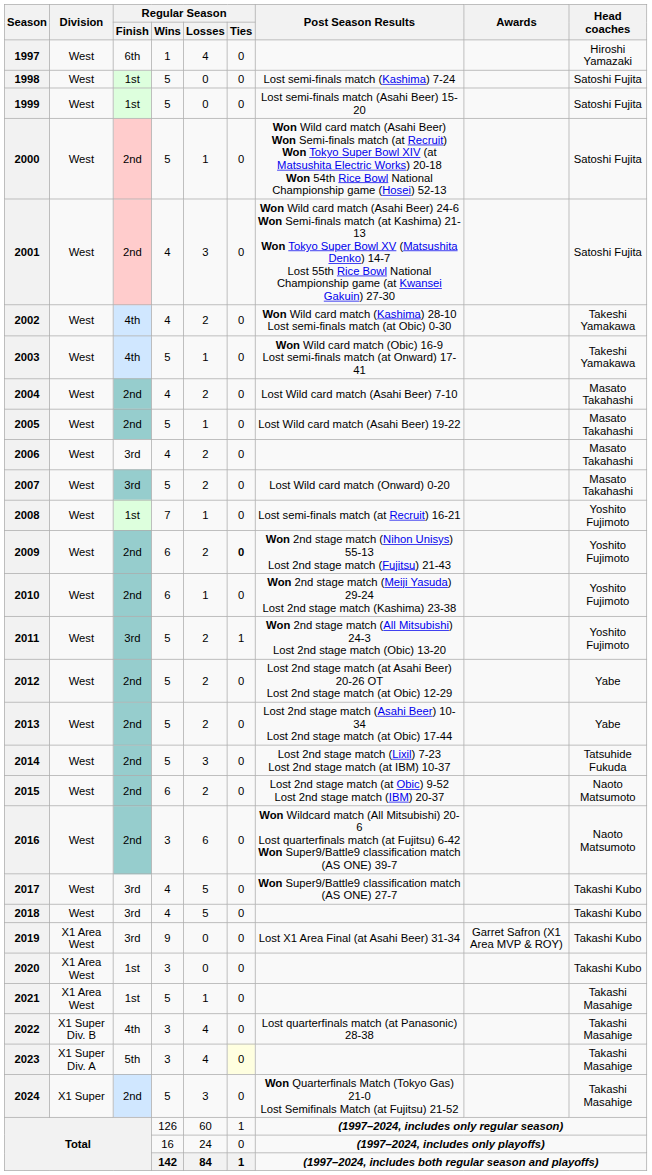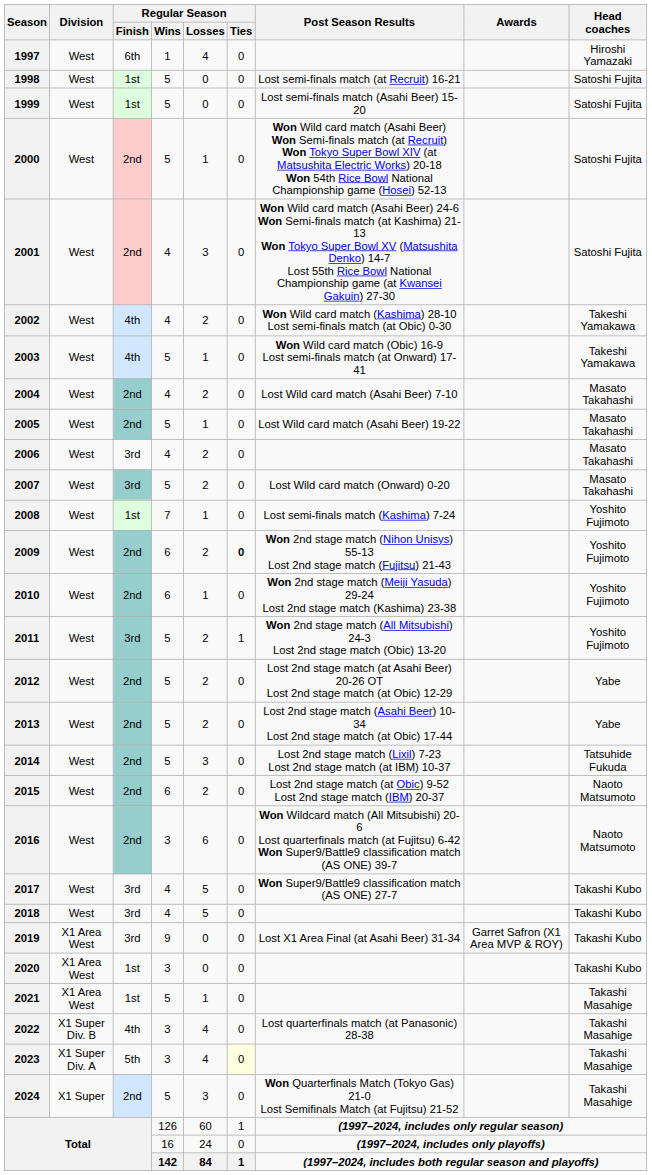 <table class="wikitable" style="text-align:center; font-size:95%">
 <tr>
 <th rowspan="2">Season</th>
 <th rowspan="2">Division</th>
 <th colspan="4">Regular Season</th>
 <th rowspan="2">Post Season Results</th>
 <th rowspan="2">Awards</th>
 <th rowspan="2">Head coaches</th>
 </tr>
 <tr>
 <th>Finish</th>
 <th>Wins</th>
 <th>Losses</th>
 <th>Ties</th>
 </tr>
 <tr>
 <th align="center">1997</th>
 <td align="center">West</td>
 <td align="center" bgcolor="">6th</td>
 <td align="center">1</td>
 <td align="center">4</td>
 <td align="center">0</td>
 <td></td>
 <td></td>
 <td>Hiroshi Yamazaki</td>
 </tr>
 <tr>
 <th align="center">1998</th>
 <td align="center">West</td>
 <td align="center" bgcolor="#DDFFDD">1st</td>
 <td align="center">5</td>
 <td align="center">0</td>
 <td align="center">0</td>
-<td>Lost semi-finals match (<a href='#'>Kashima</a>) 7-24</td>
+<td>Lost semi-finals match (at <a href='#'>Recruit</a>) 16-21</td>
 <td></td>
 <td>Satoshi Fujita</td>
 </tr>
 <tr>
 <th align="center">1999</th>
 <td align="center">West</td>
 <td align="center" bgcolor="#DDFFDD">1st</td>
 <td align="center">5</td>
 <td align="center">0</td>
 <td align="center">0</td>
 <td>Lost semi-finals match (Asahi Beer) 15-20</td>
 <td></td>
 <td>Satoshi Fujita</td>
 </tr>
 <tr>
 <th align="center">2000</th>
 <td align="center">West</td>
 <td align="center" bgcolor="#FFCCCC">2nd</td>
 <td align="center">5</td>
 <td align="center">1</td>
 <td align="center">0</td>
 <td><strong>Won</strong> Wild card match (Asahi Beer) <br><strong>Won</strong> Semi-finals match (at <a href='#'>Recruit</a>) <br><strong>Won</strong> <a href='#'>Tokyo Super Bowl XIV</a> (at <a href='#'>Matsushita Electric Works</a>) 20-18<br><strong>Won</strong> 54th <a href='#'>Rice Bowl</a> National Championship game (<a href='#'>Hosei</a>) 52-13</td>
 <td></td>
 <td>Satoshi Fujita</td>
 </tr>
 <tr>
 <th align="center">2001</th>
 <td align="center">West</td>
 <td align="center" bgcolor="#FFCCCC">2nd</td>
 <td align="center">4</td>
 <td align="center">3</td>
 <td align="center">0</td>
 <td><strong>Won</strong> Wild card match (Asahi Beer) 24-6<br><strong>Won</strong> Semi-finals match (at Kashima) 21-13<br><strong>Won</strong> <a href='#'>Tokyo Super Bowl XV</a> (<a href='#'>Matsushita Denko</a>) 14-7<br>Lost 55th <a href='#'>Rice Bowl</a> National Championship game (at <a href='#'>Kwansei Gakuin</a>) 27-30</td>
 <td></td>
 <td>Satoshi Fujita</td>
 </tr>
 <tr>
 <th align="center">2002</th>
 <td align="center">West</td>
 <td align="center "bgcolor="#D0E7FF">4th</td>
 <td align="center">4</td>
 <td align="center">2</td>
 <td align="center">0</td>
 <td><strong>Won</strong> Wild card match (<a href='#'>Kashima</a>) 28-10<br>Lost semi-finals match (at Obic) 0-30</td>
 <td></td>
 <td>Takeshi Yamakawa</td>
 </tr>
 <tr>
 <th align="center">2003</th>
 <td align="center">West</td>
 <td align="center "bgcolor="#D0E7FF">4th</td>
 <td align="center">5</td>
 <td align="center">1</td>
 <td align="center">0</td>
 <td><strong>Won</strong> Wild card match (Obic) 16-9<br>Lost semi-finals match (at Onward) 17-41</td>
 <td></td>
 <td>Takeshi Yamakawa</td>
 </tr>
 <tr>
 <th align="center">2004</th>
 <td align="center">West</td>
 <td align="center" bgcolor="#96CDCD">2nd</td>
 <td align="center">4</td>
 <td align="center">2</td>
 <td align="center">0</td>
 <td>Lost Wild card match (Asahi Beer) 7-10</td>
 <td></td>
 <td>Masato Takahashi</td>
 </tr>
 <tr>
 <th align="center">2005</th>
 <td align="center">West</td>
 <td align="center" bgcolor="#96CDCD">2nd</td>
 <td align="center">5</td>
 <td align="center">1</td>
 <td align="center">0</td>
 <td>Lost Wild card match (Asahi Beer) 19-22</td>
 <td></td>
 <td>Masato Takahashi</td>
 </tr>
 <tr>
 <th align="center">2006</th>
 <td align="center">West</td>
 <td align="center" bgcolor="">3rd</td>
 <td align="center">4</td>
 <td align="center">2</td>
 <td align="center">0</td>
 <td></td>
 <td></td>
 <td>Masato Takahashi</td>
 </tr>
 <tr>
 <th align="center">2007</th>
 <td align="center">West</td>
 <td align="center" bgcolor="#96CDCD">3rd</td>
 <td align="center">5</td>
 <td align="center">2</td>
 <td align="center">0</td>
 <td>Lost Wild card match (Onward) 0-20</td>
 <td></td>
 <td>Masato Takahashi</td>
 </tr>
 <tr>
 <th align="center">2008</th>
 <td align="center">West</td>
 <td align="center" bgcolor="#DDFFDD">1st</td>
 <td align="center">7</td>
 <td align="center">1</td>
 <td align="center">0</td>
-<td>Lost semi-finals match (at <a href='#'>Recruit</a>) 16-21</td>
+<td>Lost semi-finals match (<a href='#'>Kashima</a>) 7-24</td>
 <td></td>
 <td>Yoshito Fujimoto</td>
 </tr>
 <tr>
 <th align="center">2009</th>
 <td align="center">West</td>
 <td align="center" bgcolor="#96CDCD">2nd</td>
 <td align="center">6</td>
 <td align="center">2</td>
 <td align="center"><strong>0</strong></td>
 <td><strong>Won</strong> 2nd stage match (<a href='#'>Nihon Unisys</a>) 55-13<br>Lost 2nd stage match (<a href='#'>Fujitsu</a>) 21-43</td>
 <td></td>
 <td>Yoshito Fujimoto</td>
 </tr>
 <tr>
 <th align="center">2010</th>
 <td align="center">West</td>
 <td align="center" bgcolor="#96CDCD">2nd</td>
 <td align="center">6</td>
 <td align="center">1</td>
 <td align="center">0</td>
 <td><strong>Won</strong> 2nd stage match (<a href='#'>Meiji Yasuda</a>) 29-24<br>Lost 2nd stage match (Kashima) 23-38</td>
 <td></td>
 <td>Yoshito Fujimoto</td>
 </tr>
 <tr>
 <th align="center">2011</th>
 <td align="center">West</td>
 <td align="center" bgcolor="#96CDCD">3rd</td>
 <td align="center">5</td>
 <td align="center">2</td>
 <td align="center">1</td>
 <td><strong>Won</strong> 2nd stage match (<a href='#'>All Mitsubishi</a>) 24-3<br>Lost 2nd stage match (Obic) 13-20</td>
 <td></td>
 <td>Yoshito Fujimoto</td>
 </tr>
 <tr>
 <th align="center">2012</th>
 <td align="center">West</td>
 <td align="center" bgcolor="#96CDCD">2nd</td>
 <td align="center">5</td>
 <td align="center">2</td>
 <td align="center">0</td>
 <td>Lost 2nd stage match (at Asahi Beer) 20-26 OT<br>Lost 2nd stage match (at Obic) 12-29</td>
 <td></td>
 <td>Yabe</td>
 </tr>
 <tr>
 <th align="center">2013</th>
 <td align="center">West</td>
 <td align="center" bgcolor="#96CDCD">2nd</td>
 <td align="center">5</td>
 <td align="center">2</td>
 <td align="center">0</td>
 <td>Lost 2nd stage match (<a href='#'>Asahi Beer</a>) 10-34<br>Lost 2nd stage match (at Obic) 17-44</td>
 <td></td>
 <td>Yabe</td>
 </tr>
 <tr>
 <th align="center">2014</th>
 <td align="center">West</td>
 <td align="center" bgcolor="#96CDCD">2nd</td>
 <td align="center">5</td>
 <td align="center">3</td>
 <td align="center">0</td>
 <td>Lost 2nd stage match (<a href='#'>Lixil</a>) 7-23<br>Lost 2nd stage match (at IBM) 10-37</td>
 <td></td>
 <td>Tatsuhide Fukuda</td>
 </tr>
 <tr>
 <th align="center">2015</th>
 <td align="center">West</td>
 <td align="center" bgcolor="#96CDCD">2nd</td>
 <td align="center">6</td>
 <td align="center">2</td>
 <td align="center">0</td>
 <td>Lost 2nd stage match (at <a href='#'>Obic</a>) 9-52<br>Lost 2nd stage match (<a href='#'>IBM</a>) 20-37</td>
 <td></td>
 <td>Naoto Matsumoto</td>
 </tr>
 <tr>
 <th align="center">2016</th>
 <td align="center">West</td>
 <td align="center" bgcolor="#96CDCD">2nd</td>
 <td align="center">3</td>
 <td align="center">6</td>
 <td align="center">0</td>
 <td><strong>Won</strong> Wildcard match (All Mitsubishi) 20-6 <br>Lost quarterfinals match (at Fujitsu) 6-42<br><strong>Won</strong> Super9/Battle9 classification match (AS ONE) 39-7</td>
 <td></td>
 <td>Naoto Matsumoto</td>
 </tr>
 <tr>
 <th align="center">2017</th>
 <td align="center">West</td>
 <td align="center">3rd</td>
 <td align="center">4</td>
 <td align="center">5</td>
 <td align="center">0</td>
 <td><strong>Won</strong> Super9/Battle9 classification match (AS ONE) 27-7</td>
 <td></td>
 <td>Takashi Kubo</td>
 </tr>
 <tr>
 <th align="center">2018</th>
 <td align="center">West</td>
 <td align="center">3rd</td>
 <td align="center">4</td>
 <td align="center">5</td>
 <td align="center">0</td>
 <td></td>
 <td></td>
 <td>Takashi Kubo</td>
 </tr>
 <tr>
 <th align="center">2019</th>
 <td align="center">X1 Area West</td>
 <td align="center" bgcolor="">3rd</td>
 <td align="center">9</td>
 <td align="center">0</td>
 <td align="center">0</td>
 <td>Lost X1 Area Final (at Asahi Beer) 31-34</td>
 <td>Garret Safron (X1 Area MVP & ROY)</td>
 <td>Takashi Kubo</td>
 </tr>
 <tr>
 <th align="center">2020</th>
 <td align="center">X1 Area West</td>
 <td align="center">1st</td>
 <td align="center">3</td>
 <td align="center">0</td>
 <td align="center">0</td>
 <td></td>
 <td></td>
 <td>Takashi Kubo</td>
 </tr>
 <tr>
 <th align="center">2021</th>
 <td align="center">X1 Area West</td>
 <td align="center">1st</td>
 <td align="center">5</td>
 <td align="center">1</td>
 <td align="center">0</td>
 <td></td>
 <td></td>
 <td>Takashi Masahige</td>
 </tr>
 <tr>
 <th align="center">2022</th>
 <td align="center">X1 Super Div. B</td>
 <td align="center">4th</td>
 <td align="center">3</td>
 <td align="center">4</td>
 <td align="center">0</td>
 <td>Lost quarterfinals match (at Panasonic) 28-38</td>
 <td></td>
 <td>Takashi Masahige</td>
 </tr>
 <tr>
 <th align="center">2023</th>
 <td align="center">X1 Super Div. A</td>
 <td align="center">5th</td>
 <td align="center">3</td>
 <td align="center">4</td>
 <td align="center" style="background: lightyellow;">0</td>
 <td></td>
 <td></td>
 <td>Takashi Masahige</td>
 </tr>
 <tr>
 <th align="center">2024</th>
 <td align="center">X1 Super</td>
 <td align="center" bgcolor="#D0E7FF">2nd</td>
 <td align="center">5</td>
 <td align="center">3</td>
 <td align="center">0</td>
 <td><strong>Won</strong> Quarterfinals Match (Tokyo Gas) 21-0<br>Lost Semifinals Match (at Fujitsu) 21-52</td>
 <td></td>
 <td>Takashi Masahige</td>
 </tr>
 <tr>
 <th align="center" rowSpan="3" colSpan="3">Total</th>
 <td align="center">126</td>
 <td align="center">60</td>
 <td align="center">1</td>
 <td colSpan="3"><strong><em>(1997–2024, includes only regular season)</em></strong></td>
 </tr>
 <tr>
 <td align="center">16</td>
 <td align="center">24</td>
 <td align="center">0</td>
 <td colSpan="3"><strong><em>(1997–2024, includes only playoffs)</em></strong></td>
 </tr>
 <tr>
 <th align="center">142</th>
 <th align="center">84</th>
 <th align="center">1</th>
 <td colSpan="3"><strong><em>(1997–2024, includes both regular season and playoffs)</em></strong></td>
 </tr>
 </table>
